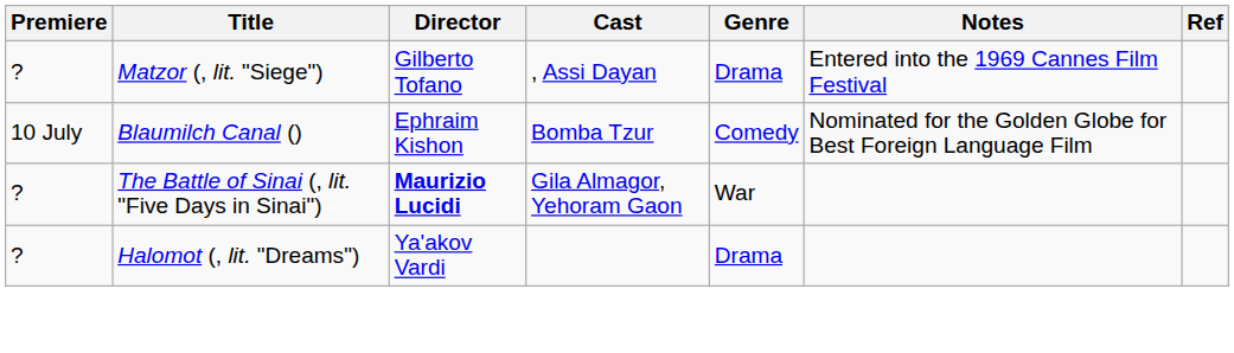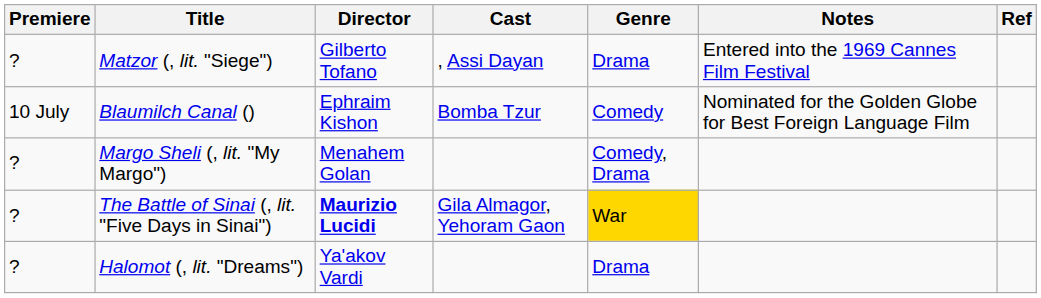 <table class="wikitable">
 <tr>
 <th>Premiere</th>
 <th>Title</th>
 <th>Director</th>
 <th width=15%>Cast</th>
 <th>Genre</th>
 <th>Notes</th>
 <th>Ref</th>
 </tr>
 <tr>
 <td>?</td>
 <td><em><a href='#'>Matzor</a></em> (, <em>lit.</em> "Siege")</td>
 <td><a href='#'>Gilberto Tofano</a></td>
 <td>, <a href='#'>Assi Dayan</a></td>
 <td><a href='#'>Drama</a></td>
 <td>Entered into the <a href='#'>1969 Cannes Film Festival</a></td>
 <td></td>
 </tr>
 <tr>
 <td>10 July</td>
 <td><em><a href='#'>Blaumilch Canal</a></em> ()</td>
 <td><a href='#'>Ephraim Kishon</a></td>
 <td><a href='#'>Bomba Tzur</a></td>
 <td><a href='#'>Comedy</a></td>
 <td>Nominated for the Golden Globe for Best Foreign Language Film</td>
 <td></td>
 </tr>
 <tr>
 <td>?</td>
+<td><em><a href='#'>Margo Sheli</a></em> (, <em>lit.</em> "My Margo")</td>
+<td><a href='#'>Menahem Golan</a></td>
+<td></td>
+<td><a href='#'>Comedy</a>, <a href='#'>Drama</a></td>
+<td></td>
+<td></td>
+</tr>
+<tr>
+<td>?</td>
 <td><em><a href='#'>The Battle of Sinai</a></em> (, <em>lit.</em> "Five Days in Sinai")</td>
 <td><strong><a href='#'>Maurizio Lucidi</a></strong></td>
 <td><a href='#'>Gila Almagor</a>, <a href='#'>Yehoram Gaon</a></td>
-<td>War</td>
+<td style="background: gold;">War</td>
 <td Israeli-Italian co-production></td>
 </tr>
 <tr>
 <td>?</td>
 <td><em><a href='#'>Halomot</a></em> (, <em>lit.</em> "Dreams")</td>
 <td><a href='#'>Ya'akov Vardi</a></td>
 <td></td>
 <td><a href='#'>Drama</a></td>
 <td></td>
 <td></td>
 </tr>
 </table>
